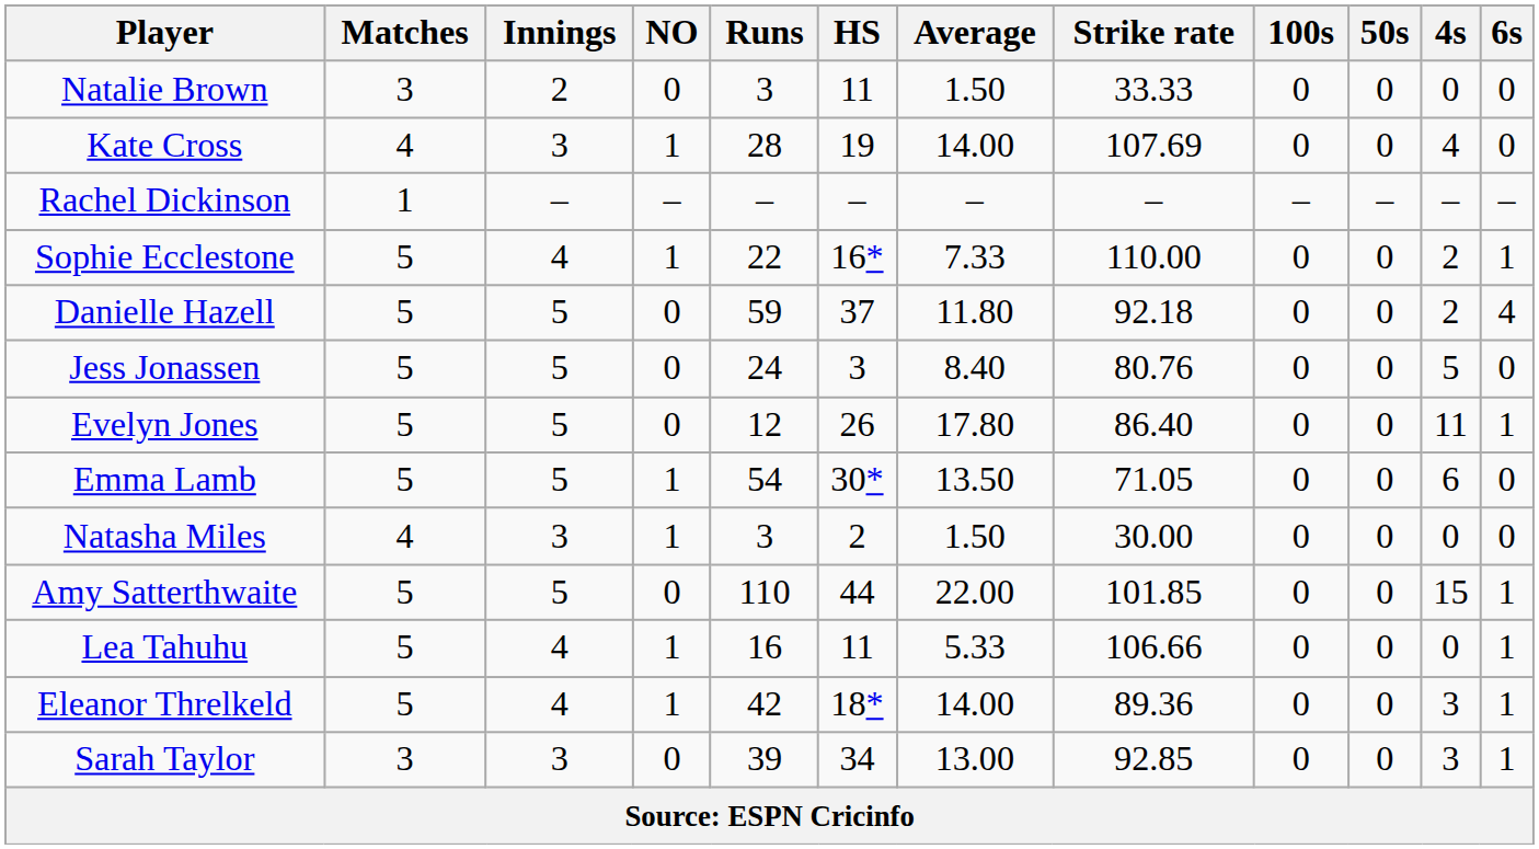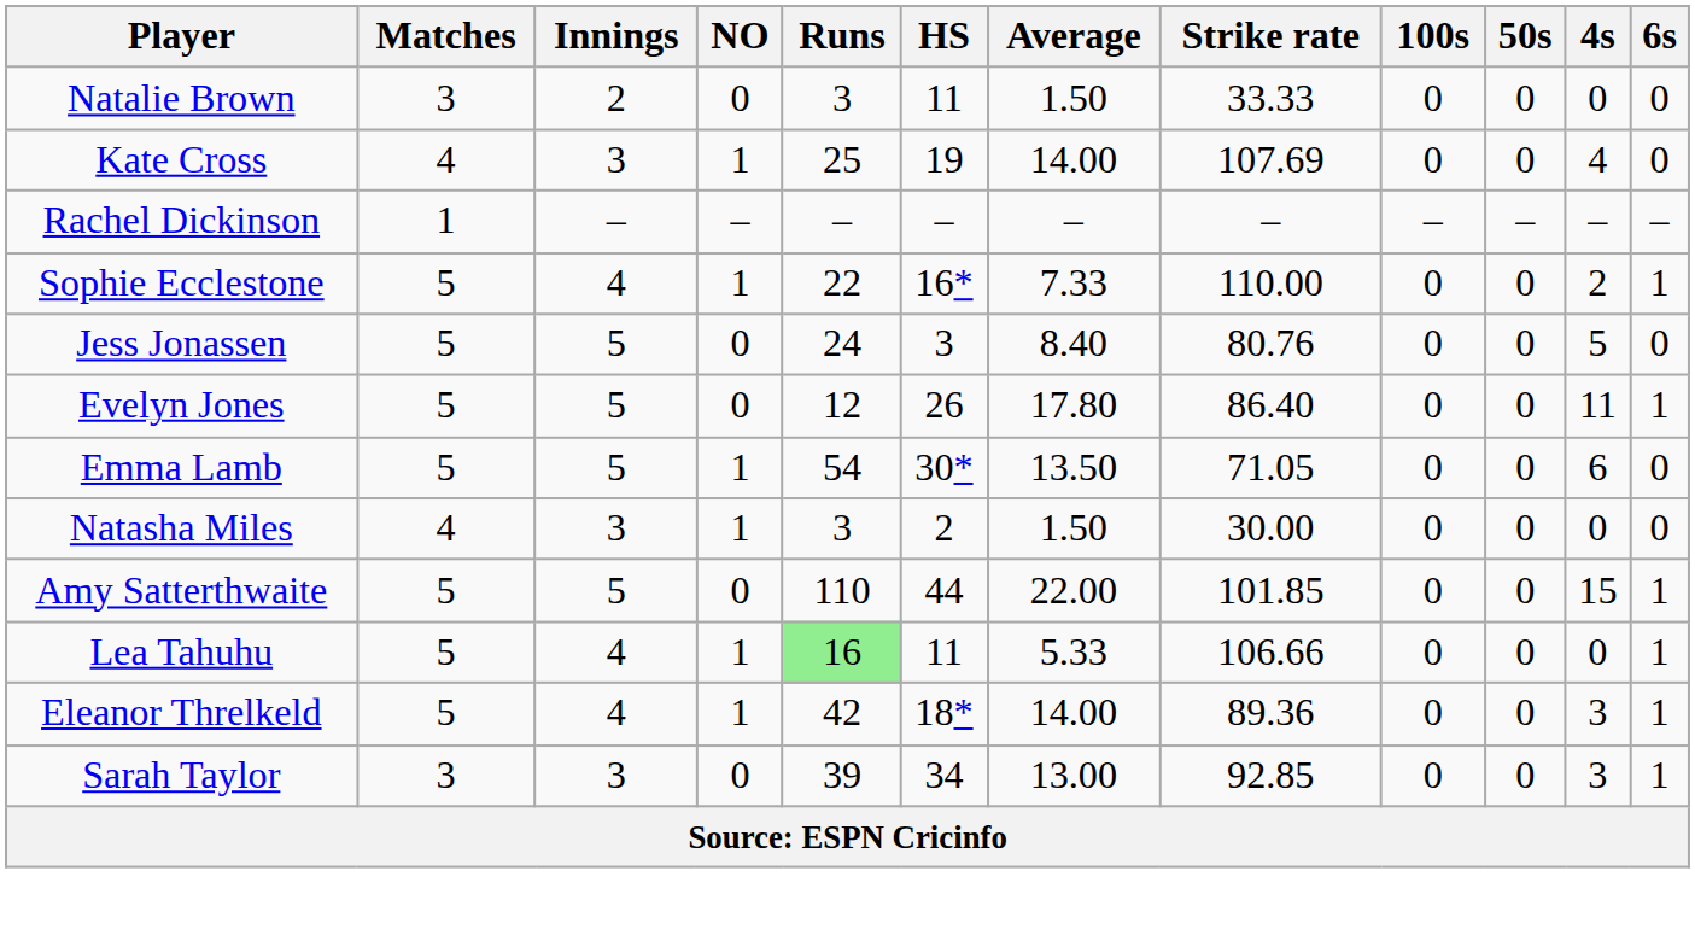 <table class="wikitable" style="text-align:center; width:55%;">
 <tr>
 <th>Player</th>
 <th>Matches</th>
 <th>Innings</th>
 <th>NO</th>
 <th>Runs</th>
 <th>HS</th>
 <th>Average</th>
 <th>Strike rate</th>
 <th>100s</th>
 <th>50s</th>
 <th>4s</th>
 <th>6s</th>
 </tr>
 <tr>
 <td><a href='#'>Natalie Brown</a></td>
 <td>3</td>
 <td>2</td>
 <td>0</td>
 <td>3</td>
 <td>11</td>
 <td>1.50</td>
 <td>33.33</td>
 <td>0</td>
 <td>0</td>
 <td>0</td>
 <td>0</td>
 </tr>
 <tr>
 <td><a href='#'>Kate Cross</a></td>
 <td>4</td>
 <td>3</td>
 <td>1</td>
-<td>28</td>
+<td>25</td>
 <td>19</td>
 <td>14.00</td>
 <td>107.69</td>
 <td>0</td>
 <td>0</td>
 <td>4</td>
 <td>0</td>
 </tr>
 <tr>
 <td><a href='#'>Rachel Dickinson</a></td>
 <td>1</td>
 <td>–</td>
 <td>–</td>
 <td>–</td>
 <td>–</td>
 <td>–</td>
 <td>–</td>
 <td>–</td>
 <td>–</td>
 <td>–</td>
 <td>–</td>
 </tr>
 <tr>
 <td><a href='#'>Sophie Ecclestone</a></td>
 <td>5</td>
 <td>4</td>
 <td>1</td>
 <td>22</td>
 <td>16<a href='#'>*</a></td>
 <td>7.33</td>
 <td>110.00</td>
 <td>0</td>
 <td>0</td>
 <td>2</td>
 <td>1</td>
-</tr>
-<tr>
-<td><a href='#'>Danielle Hazell</a></td>
-<td>5</td>
-<td>5</td>
-<td>0</td>
-<td>59</td>
-<td>37</td>
-<td>11.80</td>
-<td>92.18</td>
-<td>0</td>
-<td>0</td>
-<td>2</td>
-<td>4</td>
 </tr>
 <tr>
 <td><a href='#'>Jess Jonassen</a></td>
 <td>5</td>
 <td>5</td>
 <td>0</td>
 <td>24</td>
 <td>3</td>
 <td>8.40</td>
 <td>80.76</td>
 <td>0</td>
 <td>0</td>
 <td>5</td>
 <td>0</td>
 </tr>
 <tr>
 <td><a href='#'>Evelyn Jones</a></td>
 <td>5</td>
 <td>5</td>
 <td>0</td>
 <td>12</td>
 <td>26</td>
 <td>17.80</td>
 <td>86.40</td>
 <td>0</td>
 <td>0</td>
 <td>11</td>
 <td>1</td>
 </tr>
 <tr>
 <td><a href='#'>Emma Lamb</a></td>
 <td>5</td>
 <td>5</td>
 <td>1</td>
 <td>54</td>
 <td>30<a href='#'>*</a></td>
 <td>13.50</td>
 <td>71.05</td>
 <td>0</td>
 <td>0</td>
 <td>6</td>
 <td>0</td>
 </tr>
 <tr>
 <td><a href='#'>Natasha Miles</a></td>
 <td>4</td>
 <td>3</td>
 <td>1</td>
 <td>3</td>
 <td>2</td>
 <td>1.50</td>
 <td>30.00</td>
 <td>0</td>
 <td>0</td>
 <td>0</td>
 <td>0</td>
 </tr>
 <tr>
 <td><a href='#'>Amy Satterthwaite</a></td>
 <td>5</td>
 <td>5</td>
 <td>0</td>
 <td>110</td>
 <td>44</td>
 <td>22.00</td>
 <td>101.85</td>
 <td>0</td>
 <td>0</td>
 <td>15</td>
 <td>1</td>
 </tr>
 <tr>
 <td><a href='#'>Lea Tahuhu</a></td>
 <td>5</td>
 <td>4</td>
 <td>1</td>
-<td>16</td>
+<td style="background: lightgreen;">16</td>
 <td>11</td>
 <td>5.33</td>
 <td>106.66</td>
 <td>0</td>
 <td>0</td>
 <td>0</td>
 <td>1</td>
 </tr>
 <tr>
 <td><a href='#'>Eleanor Threlkeld</a></td>
 <td>5</td>
 <td>4</td>
 <td>1</td>
 <td>42</td>
 <td>18<a href='#'>*</a></td>
 <td>14.00</td>
 <td>89.36</td>
 <td>0</td>
 <td>0</td>
 <td>3</td>
 <td>1</td>
 </tr>
 <tr>
 <td><a href='#'>Sarah Taylor</a></td>
 <td>3</td>
 <td>3</td>
 <td>0</td>
 <td>39</td>
 <td>34</td>
 <td>13.00</td>
 <td>92.85</td>
 <td>0</td>
 <td>0</td>
 <td>3</td>
 <td>1</td>
 </tr>
 <tr>
 <th colspan="12"><small>Source: ESPN Cricinfo </small></th>
 </tr>
 </table>
